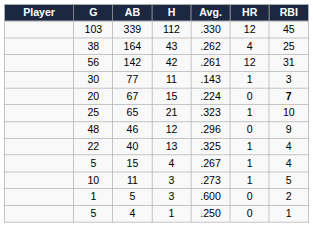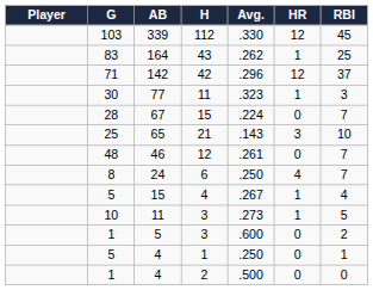 <table class="wikitable sortable" style="text-align:center;">
 <tr>
 <th style="background:#1c2841;color:white;" width="16%">Player</th>
 <th style="background:#1c2841;color:white;" width="9%">G</th>
 <th style="background:#1c2841;color:white;" width="9%">AB</th>
 <th style="background:#1c2841;color:white;" width="9%">H</th>
 <th style="background:#1c2841;color:white;" width="9%">Avg.</th>
 <th style="background:#1c2841;color:white;" width="9%">HR</th>
 <th style="background:#1c2841;color:white;" width="9%">RBI</th>
 </tr>
 <tr>
 <td></td>
 <td>103</td>
 <td>339</td>
 <td>112</td>
 <td>.330</td>
 <td>12</td>
 <td>45</td>
 </tr>
 <tr>
 <td></td>
-<td>38</td>
+<td>83</td>
 <td>164</td>
 <td>43</td>
 <td>.262</td>
-<td>4</td>
+<td>1</td>
 <td>25</td>
 </tr>
 <tr>
 <td></td>
-<td>56</td>
+<td>71</td>
 <td>142</td>
 <td>42</td>
-<td>.261</td>
+<td>.296</td>
 <td>12</td>
-<td>31</td>
+<td>37</td>
 </tr>
 <tr>
 <td></td>
 <td>30</td>
 <td>77</td>
 <td>11</td>
-<td>.143</td>
+<td>.323</td>
 <td>1</td>
 <td>3</td>
 </tr>
 <tr>
 <td></td>
-<td>20</td>
+<td>28</td>
 <td>67</td>
 <td>15</td>
 <td>.224</td>
 <td>0</td>
-<td><strong>7</strong></td>
+<td>7</td>
 </tr>
 <tr>
 <td></td>
 <td>25</td>
 <td>65</td>
 <td>21</td>
-<td>.323</td>
-<td>1</td>
+<td>.143</td>
+<td>3</td>
 <td>10</td>
 </tr>
 <tr>
 <td></td>
 <td>48</td>
 <td>46</td>
 <td>12</td>
-<td>.296</td>
+<td>.261</td>
 <td>0</td>
-<td>9</td>
+<td>7</td>
 </tr>
 <tr>
 <td></td>
-<td>22</td>
-<td>40</td>
-<td>13</td>
-<td>.325</td>
-<td>1</td>
+<td>8</td>
+<td>24</td>
+<td>6</td>
+<td>.250</td>
 <td>4</td>
+<td>7</td>
 </tr>
 <tr>
 <td></td>
 <td>5</td>
 <td>15</td>
 <td>4</td>
 <td>.267</td>
 <td>1</td>
 <td>4</td>
 </tr>
 <tr>
 <td></td>
 <td>10</td>
 <td>11</td>
 <td>3</td>
 <td>.273</td>
 <td>1</td>
 <td>5</td>
 </tr>
 <tr>
 <td></td>
 <td>1</td>
 <td>5</td>
 <td>3</td>
 <td>.600</td>
 <td>0</td>
 <td>2</td>
 </tr>
 <tr>
 <td></td>
 <td>5</td>
 <td>4</td>
 <td>1</td>
 <td>.250</td>
 <td>0</td>
 <td>1</td>
 </tr>
+<tr>
+<td></td>
+<td>1</td>
+<td>4</td>
+<td>2</td>
+<td>.500</td>
+<td>0</td>
+<td>0</td>
+</tr>
 </table>
